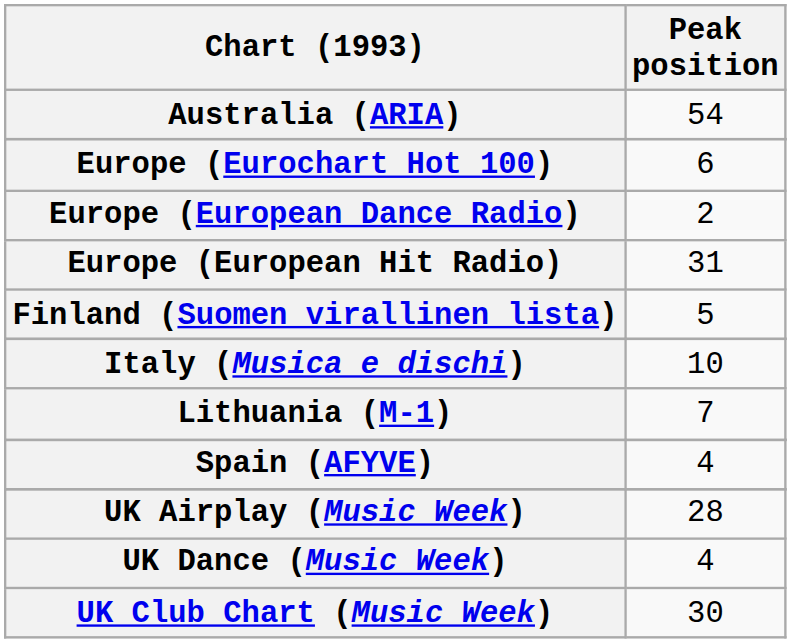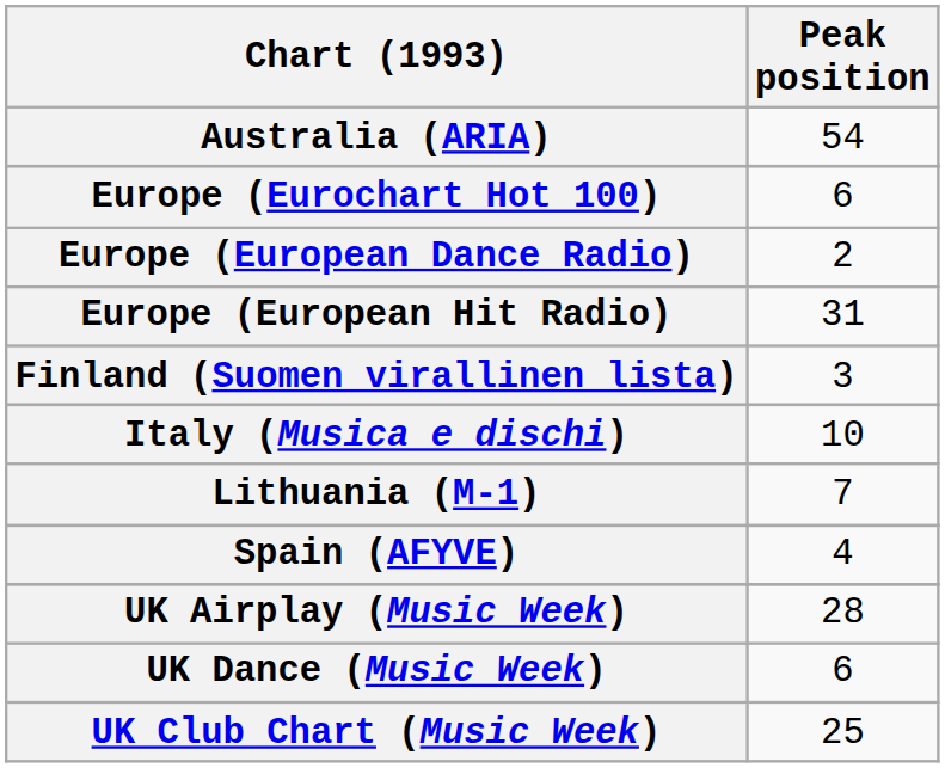 <table class="wikitable sortable plainrowheaders" style="text-align:center">
 <tr>
 <th>Chart (1993)</th>
 <th>Peak<br>position</th>
 </tr>
 <tr>
 <th scope="row">Australia (<a href='#'>ARIA</a>)</th>
 <td>54</td>
 </tr>
 <tr>
 </tr>
 <tr>
 </tr>
 <tr>
 <th scope="row">Europe (<a href='#'>Eurochart Hot 100</a>)</th>
 <td>6</td>
 </tr>
 <tr>
 <th scope="row">Europe (<a href='#'>European Dance Radio</a>)</th>
 <td>2</td>
 </tr>
 <tr>
 <th scope="row">Europe (European Hit Radio)</th>
 <td>31</td>
 </tr>
 <tr>
 <th scope="row">Finland (<a href='#'>Suomen virallinen lista</a>)</th>
-<td>5</td>
+<td>3</td>
 </tr>
 <tr>
 </tr>
 <tr>
 </tr>
 <tr>
 </tr>
 <tr>
 <th scope="row">Italy (<em><a href='#'>Musica e dischi</a></em>)</th>
 <td>10</td>
 </tr>
 <tr>
 <th scope="row">Lithuania (<a href='#'>M-1</a>)</th>
 <td>7</td>
 </tr>
 <tr>
 </tr>
 <tr>
 </tr>
 <tr>
 <th scope="row">Spain (<a href='#'>AFYVE</a>)</th>
 <td>4</td>
 </tr>
 <tr>
 </tr>
 <tr>
 </tr>
 <tr>
 </tr>
 <tr>
 <th scope="row">UK Airplay (<em><a href='#'>Music Week</a></em>)</th>
 <td>28</td>
 </tr>
 <tr>
 <th scope="row">UK Dance (<em><a href='#'>Music Week</a></em>)</th>
-<td>4</td>
+<td>6</td>
 </tr>
 <tr>
 <th scope="row"><a href='#'>UK Club Chart</a> (<em><a href='#'>Music Week</a></em>)</th>
-<td>30</td>
+<td>25</td>
 </tr>
 </table>
